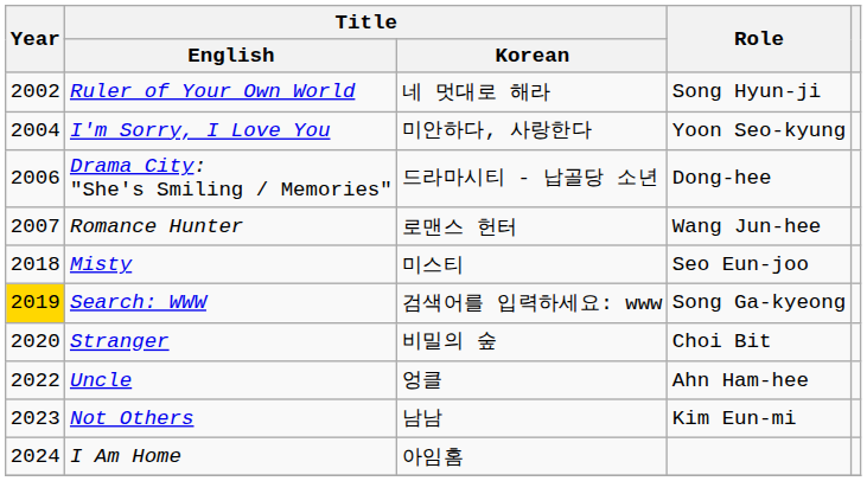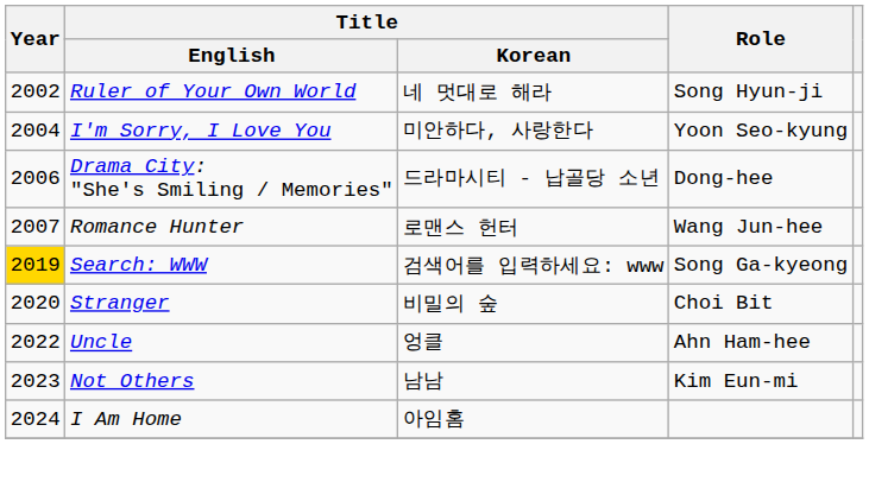 <table class="wikitable sortable plainrowheaders">
 <tr>
 <th rowspan="2" scope="col">Year</th>
 <th colspan="2" scope="col">Title</th>
 <th rowspan="2" scope="col">Role</th>
 <th rowspan="2" scope="col" class="unsortable"></th>
 </tr>
 <tr>
 <th>English</th>
 <th>Korean</th>
 </tr>
 <tr>
 <td>2002</td>
 <td><em><a href='#'>Ruler of Your Own World</a></em></td>
 <td>네 멋대로 해라</td>
 <td>Song Hyun-ji</td>
 <td></td>
 </tr>
 <tr>
 <td>2004</td>
 <td><em><a href='#'>I'm Sorry, I Love You</a></em></td>
 <td>미안하다, 사랑한다</td>
 <td>Yoon Seo-kyung</td>
 <td></td>
 </tr>
 <tr>
 <td>2006</td>
 <td><em><a href='#'>Drama City</a>:</em><br>"She's Smiling / Memories"</td>
 <td>드라마시티 - 납골당 소년</td>
 <td>Dong-hee</td>
 <td></td>
 </tr>
 <tr>
 <td>2007</td>
 <td><em>Romance Hunter</em></td>
 <td>로맨스 헌터</td>
 <td>Wang Jun-hee</td>
 <td></td>
 </tr>
 <tr>
-<td>2018</td>
-<td><em><a href='#'>Misty</a></em></td>
-<td>미스티</td>
-<td>Seo Eun-joo</td>
-<td></td>
-</tr>
-<tr>
 <td style="background: gold;">2019</td>
 <td><em><a href='#'>Search: WWW</a></em></td>
 <td>검색어를 입력하세요: www</td>
 <td>Song Ga-kyeong</td>
 <td></td>
 </tr>
 <tr>
 <td>2020</td>
 <td><em><a href='#'>Stranger</a></em></td>
 <td>비밀의 숲</td>
 <td>Choi Bit</td>
 <td></td>
 </tr>
 <tr>
 <td>2022</td>
 <td><em><a href='#'>Uncle</a></em></td>
 <td>엉클</td>
 <td>Ahn Ham-hee</td>
 <td></td>
 </tr>
 <tr>
 <td>2023</td>
 <td><em><a href='#'>Not Others</a></em></td>
 <td>남남</td>
 <td>Kim Eun-mi</td>
 <td></td>
 </tr>
 <tr>
 <td>2024</td>
 <td><em>I Am Home</em></td>
 <td>아임홈</td>
 <td></td>
 <td></td>
 </tr>
 <tr>
 </tr>
 </table>
